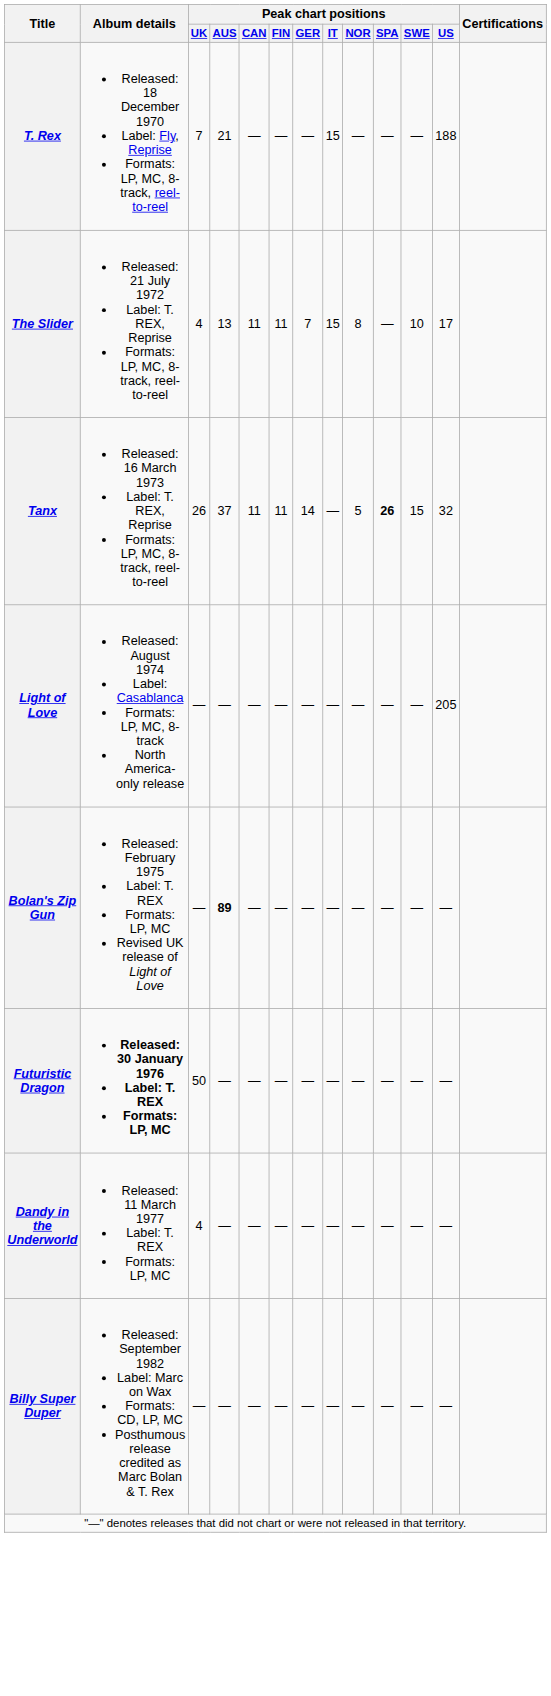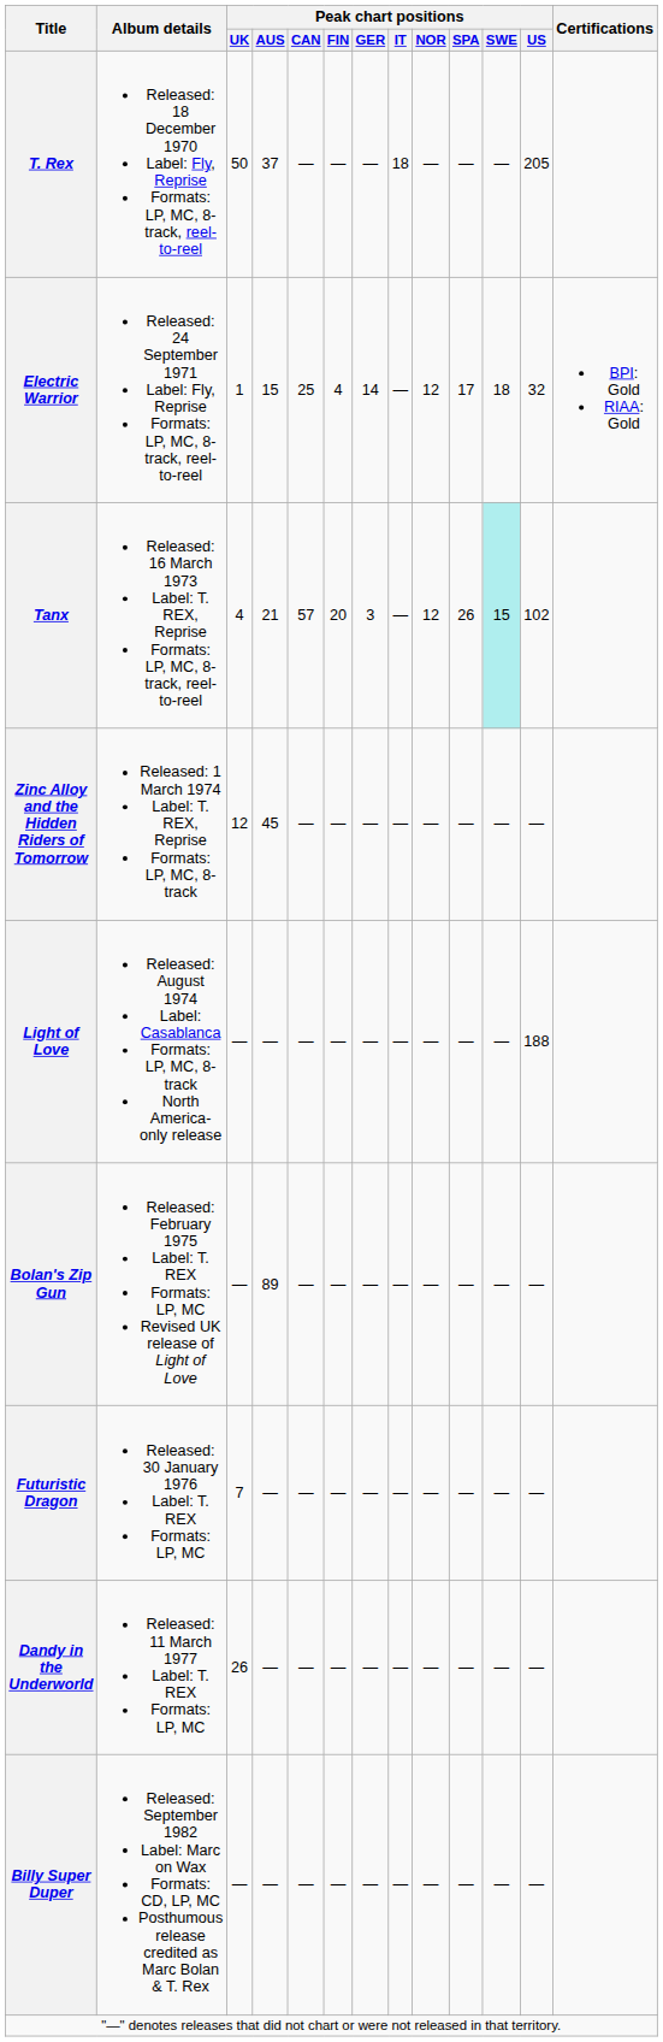 <table class="wikitable plainrowheaders" style="text-align:center;">
 <tr>
 <th rowspan="2" scope="col" style="width:15em;">Title</th>
 <th rowspan="2" scope="col" style="width:15em;">Album details</th>
 <th colspan="10">Peak chart positions</th>
 <th rowspan="2">Certifications</th>
 </tr>
 <tr>
 <th scope="col" style="width:2em;font-size:90%;"><a href='#'>UK</a><br></th>
 <th scope="col" style="width:2em;font-size:90%;"><a href='#'>AUS</a><br></th>
 <th scope="col" style="width:2em;font-size:90%;"><a href='#'>CAN</a><br></th>
 <th scope="col" style="width:2em;font-size:90%;"><a href='#'>FIN</a><br></th>
 <th scope="col" style="width:2em;font-size:90%;"><a href='#'>GER</a><br></th>
 <th scope="col" style="width:2em;font-size:90%;"><a href='#'>IT</a><br></th>
 <th scope="col" style="width:2em;font-size:90%;"><a href='#'>NOR</a><br></th>
 <th scope="col" style="width:2em;font-size:90%;"><a href='#'>SPA</a><br></th>
 <th scope="col" style="width:2em;font-size:90%;"><a href='#'>SWE</a><br></th>
 <th scope="col" style="width:2em;font-size:90%;"><a href='#'>US</a><br></th>
 </tr>
 <tr>
 <th scope="row"><em><a href='#'>T. Rex</a></em></th>
 <td><br><ul><li>Released: 18 December 1970</li><li>Label: <a href='#'>Fly</a>, <a href='#'>Reprise</a></li><li>Formats: LP, MC, 8-track, <a href='#'>reel-to-reel</a></li></ul></td>
-<td>7<br></td>
-<td>21</td>
+<td>50</td>
+<td>37</td>
 <td>—</td>
 <td>—</td>
 <td>—</td>
-<td>15</td>
+<td>18</td>
 <td>—</td>
 <td>—</td>
 <td>—</td>
-<td>188</td>
+<td>205</td>
 <td></td>
 </tr>
 <tr>
-<th scope="row"><em><a href='#'>The Slider</a></em></th>
-<td><br><ul><li>Released: 21 July 1972</li><li>Label: T. REX, Reprise</li><li>Formats: LP, MC, 8-track, reel-to-reel</li></ul></td>
+<th scope="row"><em><a href='#'>Electric Warrior</a></em></th>
+<td><br><ul><li>Released: 24 September 1971</li><li>Label: Fly, Reprise</li><li>Formats: LP, MC, 8-track, reel-to-reel</li></ul></td>
+<td>1</td>
+<td>15</td>
+<td>25</td>
 <td>4</td>
-<td>13</td>
-<td>11</td>
-<td>11</td>
-<td>7</td>
-<td>15</td>
-<td>8</td>
+<td>14</td>
 <td>—</td>
-<td>10</td>
+<td>12</td>
 <td>17</td>
-<td></td>
+<td>18</td>
+<td>32</td>
+<td><br><ul><li><a href='#'>BPI</a>: Gold</li><li><a href='#'>RIAA</a>: Gold</li></ul></td>
 </tr>
 <tr>
 <th scope="row"><em><a href='#'>Tanx</a></em></th>
 <td><br><ul><li>Released: 16 March 1973</li><li>Label: T. REX, Reprise</li><li>Formats: LP, MC, 8-track, reel-to-reel</li></ul></td>
+<td>4</td>
+<td>21</td>
+<td>57</td>
+<td>20</td>
+<td>3</td>
+<td>—</td>
+<td>12</td>
 <td>26</td>
-<td>37</td>
-<td>11</td>
-<td>11</td>
-<td>14</td>
+<td style="background: paleturquoise;">15</td>
+<td>102</td>
+<td></td>
+</tr>
+<tr>
+<th scope="row"><em><a href='#'>Zinc Alloy and the Hidden Riders of Tomorrow</a></em></th>
+<td><br><ul><li>Released: 1 March 1974</li><li>Label: T. REX, Reprise</li><li>Formats: LP, MC, 8-track</li></ul></td>
+<td>12</td>
+<td>45</td>
 <td>—</td>
-<td>5</td>
-<td><strong>26</strong></td>
-<td>15</td>
-<td>32</td>
+<td>—</td>
+<td>—</td>
+<td>—</td>
+<td>—</td>
+<td>—</td>
+<td>—</td>
+<td>—</td>
 <td></td>
 </tr>
 <tr>
 <th scope="row"><em><a href='#'>Light of Love</a></em></th>
 <td><br><ul><li>Released: August 1974</li><li>Label: <a href='#'>Casablanca</a></li><li>Formats: LP, MC, 8-track</li><li>North America-only release</li></ul></td>
 <td>—</td>
 <td>—</td>
 <td>—</td>
 <td>—</td>
 <td>—</td>
 <td>—</td>
 <td>—</td>
 <td>—</td>
 <td>—</td>
-<td>205</td>
+<td>188</td>
 <td></td>
 </tr>
 <tr>
 <th scope="row"><em><a href='#'>Bolan's Zip Gun</a></em></th>
 <td><br><ul><li>Released: February 1975</li><li>Label: T. REX</li><li>Formats: LP, MC</li><li>Revised UK release of <em>Light of Love</em></li></ul></td>
 <td>—</td>
-<td><strong>89</strong></td>
+<td>89</td>
 <td>—</td>
 <td>—</td>
 <td>—</td>
 <td>—</td>
 <td>—</td>
 <td>—</td>
 <td>—</td>
 <td>—</td>
 <td></td>
 </tr>
 <tr>
 <th scope="row"><em><a href='#'>Futuristic Dragon</a></em></th>
-<td><strong><br><ul><li>Released: 30 January 1976</li><li>Label: T. REX</li><li>Formats: LP, MC</li></ul></strong></td>
-<td>50</td>
+<td><br><ul><li>Released: 30 January 1976</li><li>Label: T. REX</li><li>Formats: LP, MC</li></ul></td>
+<td>7<br></td>
 <td>—</td>
 <td>—</td>
 <td>—</td>
 <td>—</td>
 <td>—</td>
 <td>—</td>
 <td>—</td>
 <td>—</td>
 <td>—</td>
 <td></td>
 </tr>
 <tr>
 <th scope="row"><em><a href='#'>Dandy in the Underworld</a></em></th>
 <td><br><ul><li>Released: 11 March 1977</li><li>Label: T. REX</li><li>Formats: LP, MC</li></ul></td>
-<td>4</td>
+<td>26</td>
 <td>—</td>
 <td>—</td>
 <td>—</td>
 <td>—</td>
 <td>—</td>
 <td>—</td>
 <td>—</td>
 <td>—</td>
 <td>—</td>
 <td></td>
 </tr>
 <tr>
 <th scope="row"><em><a href='#'>Billy Super Duper</a></em></th>
 <td><br><ul><li>Released: September 1982</li><li>Label: Marc on Wax</li><li>Formats: CD, LP, MC</li><li>Posthumous release credited as Marc Bolan & T. Rex</li></ul></td>
 <td>—</td>
 <td>—</td>
 <td>—</td>
 <td>—</td>
 <td>—</td>
 <td>—</td>
 <td>—</td>
 <td>—</td>
 <td>—</td>
 <td>—</td>
 <td></td>
 </tr>
 <tr>
 <td colspan="13" style="font-size:90%">"—" denotes releases that did not chart or were not released in that territory.</td>
 </tr>
 </table>
